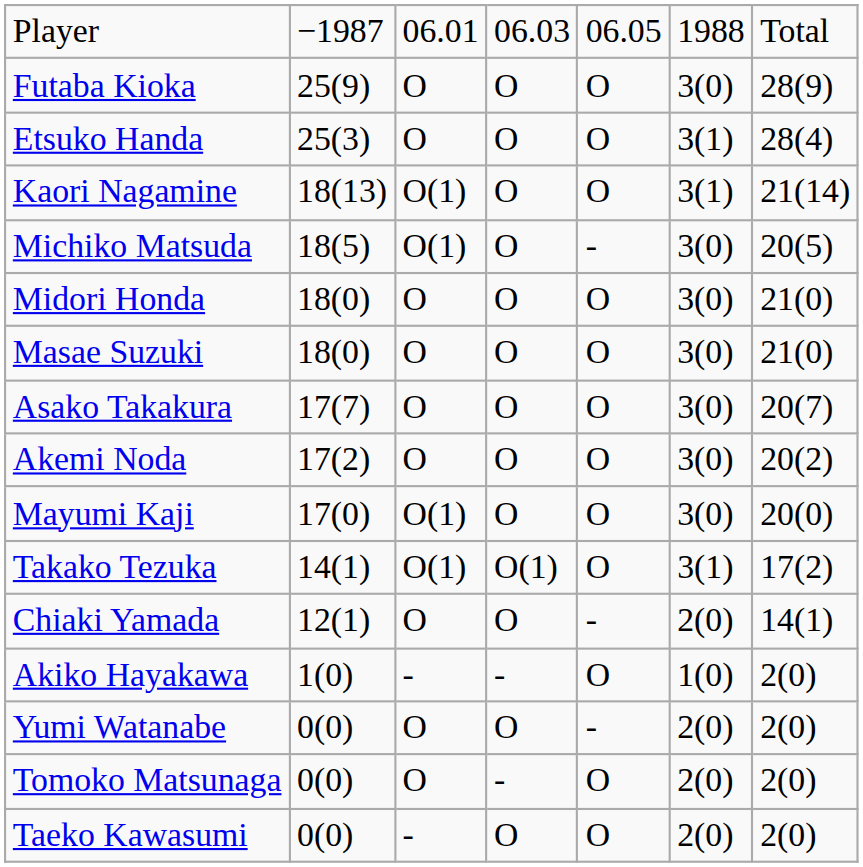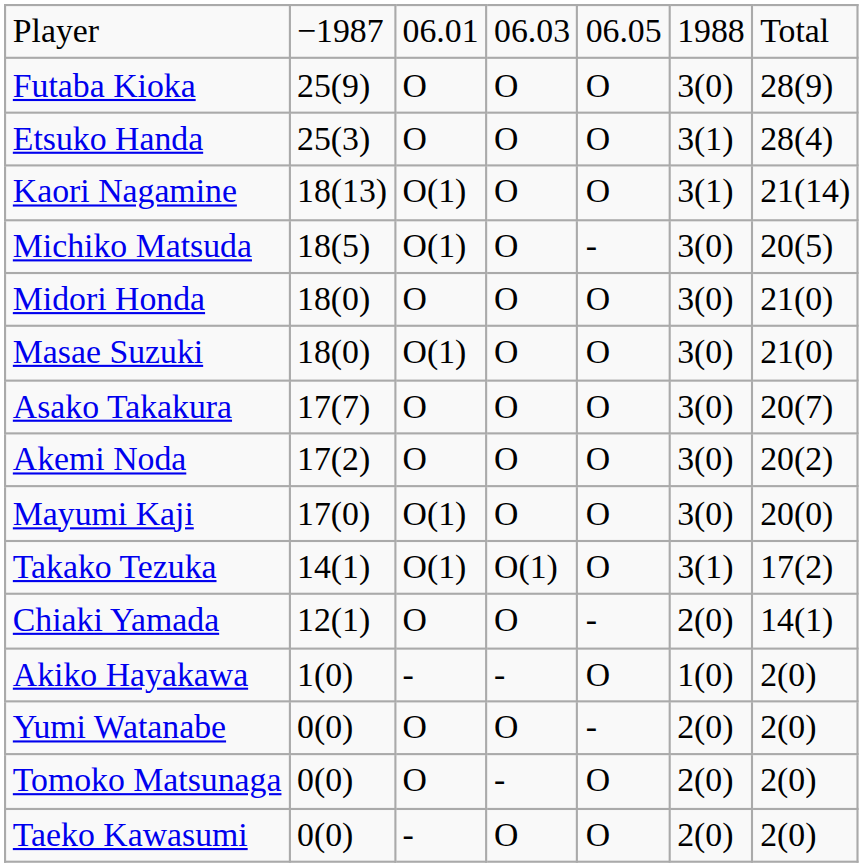 <table class="wikitable" style="text-align:left;">
 <tr>
 <td>Player</td>
 <td>−1987</td>
 <td>06.01</td>
 <td>06.03</td>
 <td>06.05</td>
 <td>1988</td>
 <td>Total</td>
 </tr>
 <tr>
 <td><a href='#'>Futaba Kioka</a></td>
 <td>25(9)</td>
 <td>O</td>
 <td>O</td>
 <td>O</td>
 <td>3(0)</td>
 <td>28(9)</td>
 </tr>
 <tr>
 <td><a href='#'>Etsuko Handa</a></td>
 <td>25(3)</td>
 <td>O</td>
 <td>O</td>
 <td>O</td>
 <td>3(1)</td>
 <td>28(4)</td>
 </tr>
 <tr>
 <td><a href='#'>Kaori Nagamine</a></td>
 <td>18(13)</td>
 <td>O(1)</td>
 <td>O</td>
 <td>O</td>
 <td>3(1)</td>
 <td>21(14)</td>
 </tr>
 <tr>
 <td><a href='#'>Michiko Matsuda</a></td>
 <td>18(5)</td>
 <td>O(1)</td>
 <td>O</td>
 <td>-</td>
 <td>3(0)</td>
 <td>20(5)</td>
 </tr>
 <tr>
 <td><a href='#'>Midori Honda</a></td>
 <td>18(0)</td>
 <td>O</td>
 <td>O</td>
 <td>O</td>
 <td>3(0)</td>
 <td>21(0)</td>
 </tr>
 <tr>
 <td><a href='#'>Masae Suzuki</a></td>
 <td>18(0)</td>
-<td>O</td>
+<td>O(1)</td>
 <td>O</td>
 <td>O</td>
 <td>3(0)</td>
 <td>21(0)</td>
 </tr>
 <tr>
 <td><a href='#'>Asako Takakura</a></td>
 <td>17(7)</td>
 <td>O</td>
 <td>O</td>
 <td>O</td>
 <td>3(0)</td>
 <td>20(7)</td>
 </tr>
 <tr>
 <td><a href='#'>Akemi Noda</a></td>
 <td>17(2)</td>
 <td>O</td>
 <td>O</td>
 <td>O</td>
 <td>3(0)</td>
 <td>20(2)</td>
 </tr>
 <tr>
 <td><a href='#'>Mayumi Kaji</a></td>
 <td>17(0)</td>
 <td>O(1)</td>
 <td>O</td>
 <td>O</td>
 <td>3(0)</td>
 <td>20(0)</td>
 </tr>
 <tr>
 <td><a href='#'>Takako Tezuka</a></td>
 <td>14(1)</td>
 <td>O(1)</td>
 <td>O(1)</td>
 <td>O</td>
 <td>3(1)</td>
 <td>17(2)</td>
 </tr>
 <tr>
 <td><a href='#'>Chiaki Yamada</a></td>
 <td>12(1)</td>
 <td>O</td>
 <td>O</td>
 <td>-</td>
 <td>2(0)</td>
 <td>14(1)</td>
 </tr>
 <tr>
 <td><a href='#'>Akiko Hayakawa</a></td>
 <td>1(0)</td>
 <td>-</td>
 <td>-</td>
 <td>O</td>
 <td>1(0)</td>
 <td>2(0)</td>
 </tr>
 <tr>
 <td><a href='#'>Yumi Watanabe</a></td>
 <td>0(0)</td>
 <td>O</td>
 <td>O</td>
 <td>-</td>
 <td>2(0)</td>
 <td>2(0)</td>
 </tr>
 <tr>
 <td><a href='#'>Tomoko Matsunaga</a></td>
 <td>0(0)</td>
 <td>O</td>
 <td>-</td>
 <td>O</td>
 <td>2(0)</td>
 <td>2(0)</td>
 </tr>
 <tr>
 <td><a href='#'>Taeko Kawasumi</a></td>
 <td>0(0)</td>
 <td>-</td>
 <td>O</td>
 <td>O</td>
 <td>2(0)</td>
 <td>2(0)</td>
 </tr>
 </table>
